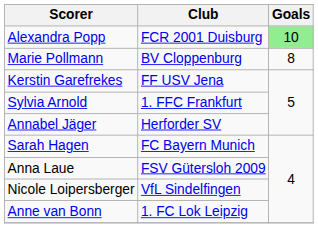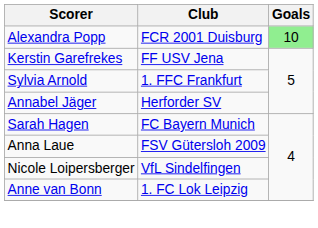 <table class="wikitable" style="text-align:center">
 <tr>
 <th>Scorer</th>
 <th>Club</th>
 <th>Goals</th>
 </tr>
 <tr>
 <td align="left"> <a href='#'>Alexandra Popp</a></td>
 <td align="left"><a href='#'>FCR 2001 Duisburg</a></td>
 <td style="background: lightgreen;">10</td>
-</tr>
-<tr>
-<td align="left"> <a href='#'>Marie Pollmann</a></td>
-<td align="left"><a href='#'>BV Cloppenburg</a></td>
-<td>8</td>
 </tr>
 <tr>
 <td align="left"> <a href='#'>Kerstin Garefrekes</a></td>
 <td align="left"><a href='#'>FF USV Jena</a></td>
 <td rowspan=3>5</td>
 </tr>
 <tr>
 <td align="left"> <a href='#'>Sylvia Arnold</a></td>
 <td align="left"><a href='#'>1. FFC Frankfurt</a></td>
 </tr>
 <tr>
 <td align="left"> <a href='#'>Annabel Jäger</a></td>
 <td align="left"><a href='#'>Herforder SV</a></td>
 </tr>
 <tr>
 <td align="left"> <a href='#'>Sarah Hagen</a></td>
 <td align="left"><a href='#'>FC Bayern Munich</a></td>
 <td rowspan=4>4</td>
 </tr>
 <tr>
 <td align="left"> Anna Laue</td>
 <td align="left"><a href='#'>FSV Gütersloh 2009</a></td>
 </tr>
 <tr>
 <td align="left"> Nicole Loipersberger</td>
 <td align="left"><a href='#'>VfL Sindelfingen</a></td>
 </tr>
 <tr>
 <td align="left"> <a href='#'>Anne van Bonn</a></td>
 <td align="left"><a href='#'>1. FC Lok Leipzig</a></td>
 </tr>
 <tr>
 </tr>
 </table>
